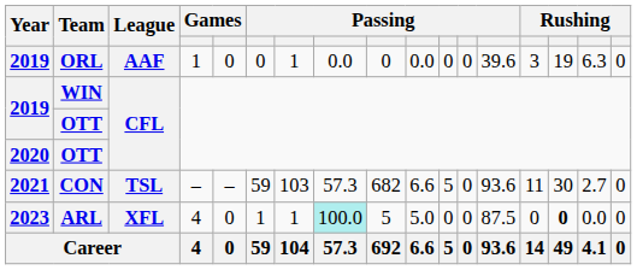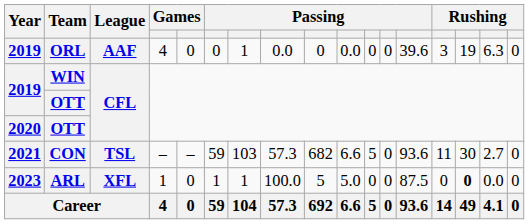 <table class="wikitable" style="text-align:center;">
 <tr>
 <th rowspan="2">Year</th>
 <th rowspan="2">Team</th>
 <th rowspan="2">League</th>
 <th colspan="2">Games</th>
 <th colspan="8">Passing</th>
 <th colspan="4">Rushing</th>
 </tr>
 <tr>
 <th></th>
 <th></th>
 <th></th>
 <th></th>
 <th></th>
 <th></th>
 <th></th>
 <th></th>
 <th></th>
 <th></th>
 <th></th>
 <th></th>
 <th></th>
 <th></th>
 </tr>
 <tr>
 <th><a href='#'>2019</a></th>
 <th><a href='#'>ORL</a></th>
 <th><a href='#'>AAF</a></th>
-<td>1</td>
+<td>4</td>
 <td>0</td>
 <td>0</td>
 <td>1</td>
 <td>0.0</td>
 <td>0</td>
 <td>0.0</td>
 <td>0</td>
 <td>0</td>
 <td>39.6</td>
 <td>3</td>
 <td>19</td>
 <td>6.3</td>
 <td>0</td>
 </tr>
 <tr>
 <th rowspan="2"><a href='#'>2019</a></th>
 <th><a href='#'>WIN</a></th>
 <th rowspan ="3"><a href='#'>CFL</a></th>
 <td rowspan="3" colspan="14"></td>
 </tr>
 <tr>
 <th><a href='#'>OTT</a></th>
 </tr>
 <tr>
 <th><a href='#'>2020</a></th>
 <th><a href='#'>OTT</a></th>
 </tr>
 <tr>
 <th><a href='#'>2021</a></th>
 <th><a href='#'>CON</a></th>
 <th><a href='#'>TSL</a></th>
 <td>–</td>
 <td>–</td>
 <td>59</td>
 <td>103</td>
 <td>57.3</td>
 <td>682</td>
 <td>6.6</td>
 <td>5</td>
 <td>0</td>
 <td>93.6</td>
 <td>11</td>
 <td>30</td>
 <td>2.7</td>
 <td>0</td>
 </tr>
 <tr>
 <th><a href='#'>2023</a></th>
 <th><a href='#'>ARL</a></th>
 <th><a href='#'>XFL</a></th>
-<td>4</td>
+<td>1</td>
 <td>0</td>
 <td>1</td>
 <td>1</td>
-<td style="background: paleturquoise;">100.0</td>
+<td>100.0</td>
 <td>5</td>
 <td>5.0</td>
 <td>0</td>
 <td>0</td>
 <td>87.5</td>
 <td>0</td>
 <td><strong>0</strong></td>
 <td>0.0</td>
 <td>0</td>
 </tr>
 <tr>
 <th colspan="3">Career</th>
 <th>4</th>
 <th>0</th>
 <th>59</th>
 <th>104</th>
 <th>57.3</th>
 <th>692</th>
 <th>6.6</th>
 <th>5</th>
 <th>0</th>
 <th>93.6</th>
 <th>14</th>
 <th>49</th>
 <th>4.1</th>
 <th>0</th>
 </tr>
 </table>
